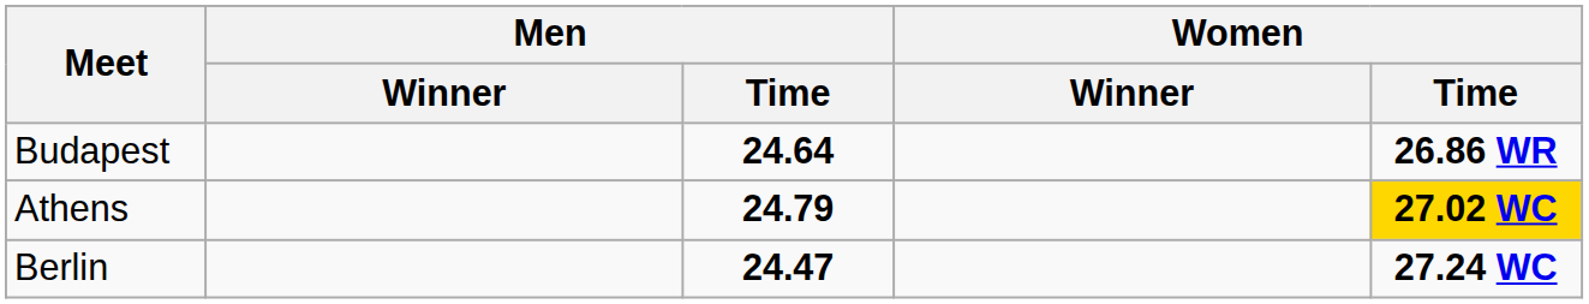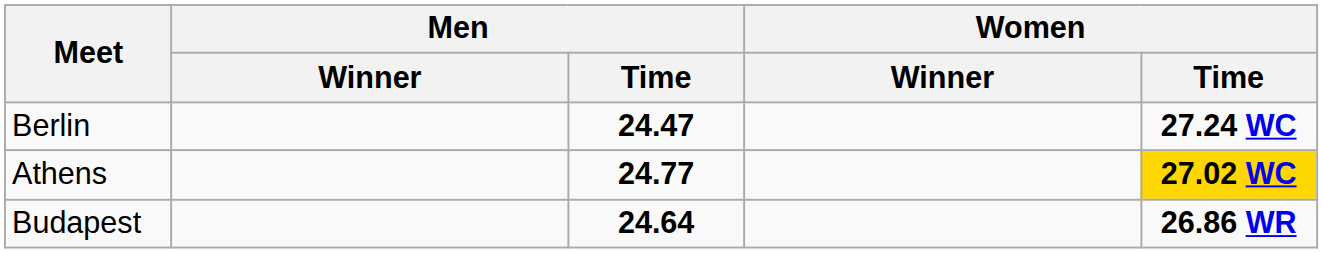 <table class="wikitable">
 <tr>
 <th width=80 rowspan=2>Meet</th>
 <th colspan=2>Men</th>
 <th colspan=2>Women</th>
 </tr>
 <tr>
 <th width=200>Winner</th>
 <th width=85>Time</th>
 <th width=200>Winner</th>
 <th width=85>Time</th>
 </tr>
 <tr>
+<td>Berlin</td>
+<td></td>
+<td align=center><strong>24.47</strong></td>
+<td></td>
+<td align=center><strong>27.24 <a href='#'>WC</a></strong></td>
+</tr>
+<tr>
+<td>Athens</td>
+<td></td>
+<td align=center><strong>24.77</strong></td>
+<td></td>
+<td align=center style="background: gold;"><strong>27.02 <a href='#'>WC</a></strong></td>
+</tr>
+<tr>
 <td>Budapest</td>
 <td></td>
 <td align=center><strong>24.64</strong></td>
 <td></td>
 <td align=center><strong>26.86 <a href='#'>WR</a></strong></td>
 </tr>
-<tr>
-<td>Athens</td>
-<td></td>
-<td align=center><strong>24.79</strong></td>
-<td></td>
-<td align=center style="background: gold;"><strong>27.02 <a href='#'>WC</a></strong></td>
-</tr>
-<tr>
-<td>Berlin</td>
-<td></td>
-<td align=center><strong>24.47</strong></td>
-<td></td>
-<td align=center><strong>27.24 <a href='#'>WC</a></strong></td>
-</tr>
 </table>
